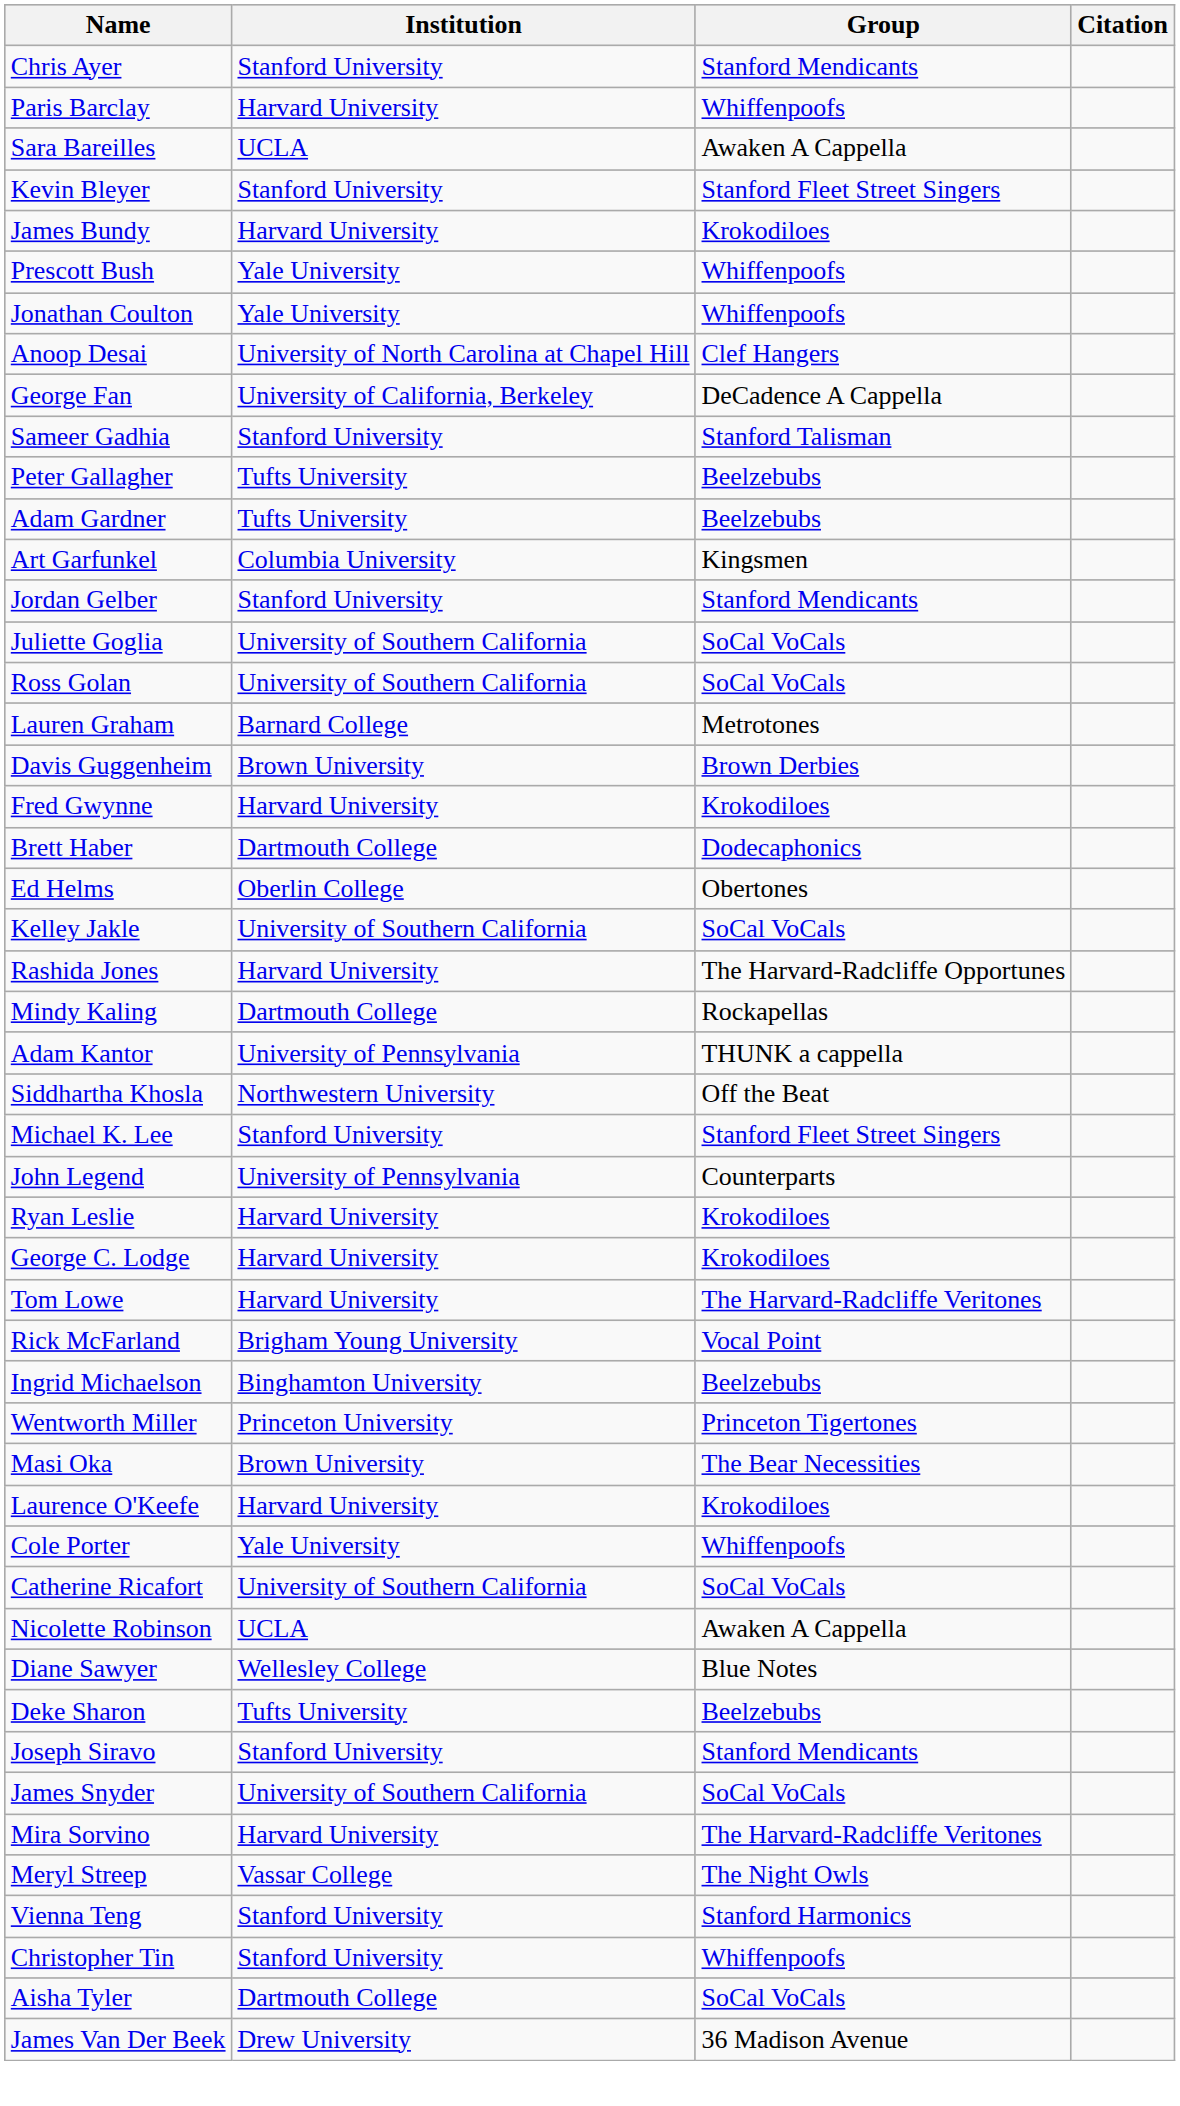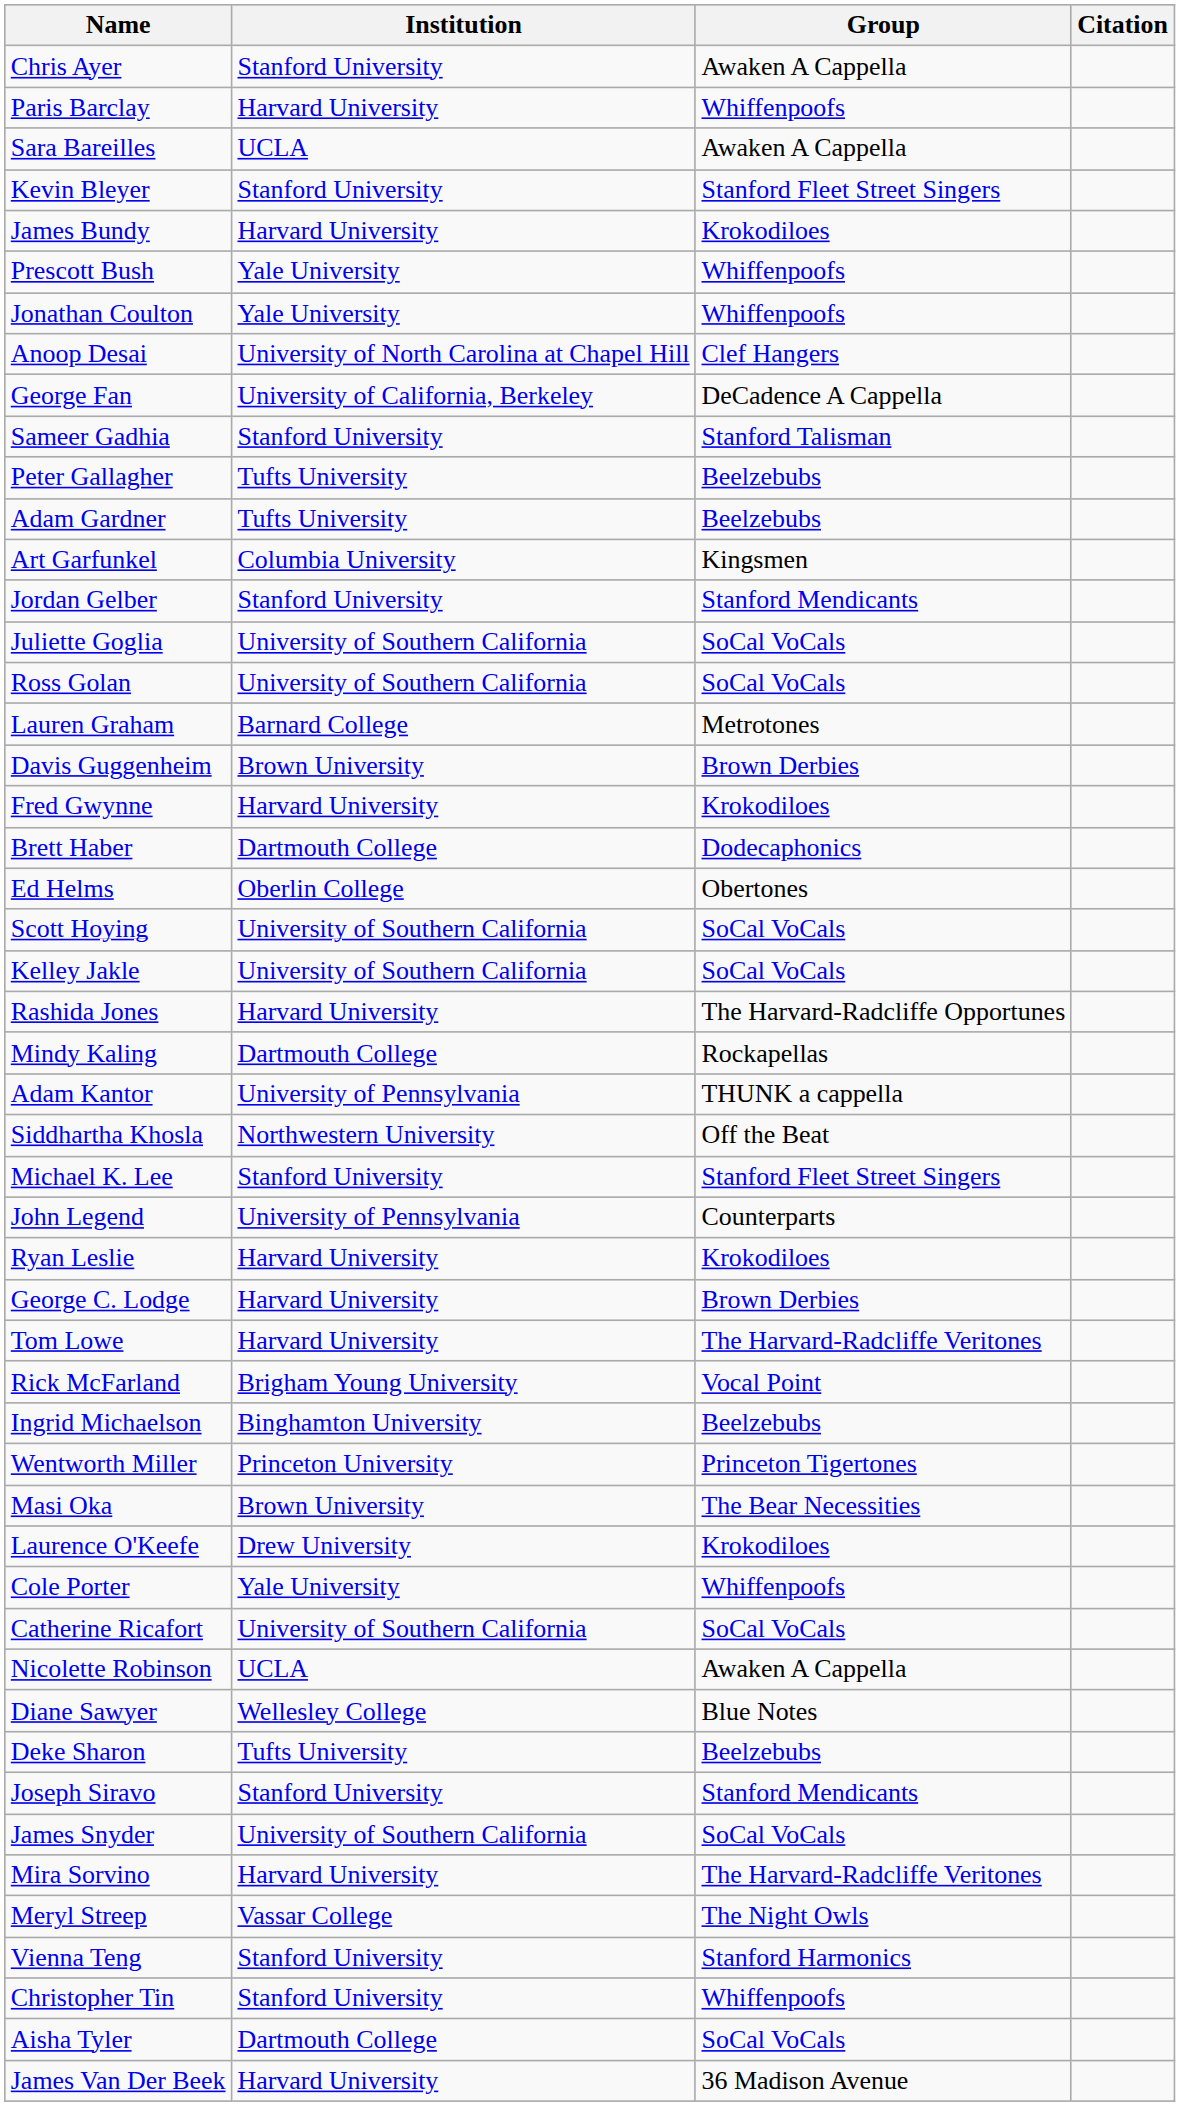 <table class="wikitable sortable">
 <tr>
 <th>Name</th>
 <th>Institution</th>
 <th>Group</th>
 <th class="unsortable">Citation</th>
 </tr>
 <tr>
 <td><a href='#'>Chris Ayer</a></td>
 <td><a href='#'>Stanford University</a></td>
-<td><a href='#'>Stanford Mendicants</a></td>
+<td>Awaken A Cappella</td>
 <td style="text-align:center;"></td>
 </tr>
 <tr>
 <td><a href='#'>Paris Barclay</a></td>
 <td><a href='#'>Harvard University</a></td>
 <td><a href='#'>Whiffenpoofs</a></td>
 <td style="text-align:center;"></td>
 </tr>
 <tr>
 <td><a href='#'>Sara Bareilles</a></td>
 <td><a href='#'>UCLA</a></td>
 <td>Awaken A Cappella</td>
 <td style="text-align:center;"></td>
 </tr>
 <tr>
 <td><a href='#'>Kevin Bleyer</a></td>
 <td><a href='#'>Stanford University</a></td>
 <td><a href='#'>Stanford Fleet Street Singers</a></td>
 <td style="text-align:center;"></td>
 </tr>
 <tr>
 <td><a href='#'>James Bundy</a></td>
 <td><a href='#'>Harvard University</a></td>
 <td><a href='#'>Krokodiloes</a></td>
 <td style="text-align:center;"></td>
 </tr>
 <tr>
 <td><a href='#'>Prescott Bush</a></td>
 <td><a href='#'>Yale University</a></td>
 <td><a href='#'>Whiffenpoofs</a></td>
 <td style="text-align:center;"></td>
 </tr>
 <tr>
 <td><a href='#'>Jonathan Coulton</a></td>
 <td><a href='#'>Yale University</a></td>
 <td><a href='#'>Whiffenpoofs</a></td>
 <td style="text-align:center;"></td>
 </tr>
 <tr>
 <td><a href='#'>Anoop Desai</a></td>
 <td><a href='#'>University of North Carolina at Chapel Hill</a></td>
 <td><a href='#'>Clef Hangers</a></td>
 <td style="text-align:center;"></td>
 </tr>
 <tr>
 <td><a href='#'>George Fan</a></td>
 <td><a href='#'>University of California, Berkeley</a></td>
 <td>DeCadence A Cappella</td>
 <td style="text-align:center;"></td>
 </tr>
 <tr>
 <td><a href='#'>Sameer Gadhia</a></td>
 <td><a href='#'>Stanford University</a></td>
 <td><a href='#'>Stanford Talisman</a></td>
 <td style="text-align:center;"></td>
 </tr>
 <tr>
 <td><a href='#'>Peter Gallagher</a></td>
 <td><a href='#'>Tufts University</a></td>
 <td><a href='#'>Beelzebubs</a></td>
 <td style="text-align:center;"></td>
 </tr>
 <tr>
 <td><a href='#'>Adam Gardner</a></td>
 <td><a href='#'>Tufts University</a></td>
 <td><a href='#'>Beelzebubs</a></td>
 <td style="text-align:center;"></td>
 </tr>
 <tr>
 <td><a href='#'>Art Garfunkel</a></td>
 <td><a href='#'>Columbia University</a></td>
 <td>Kingsmen</td>
 <td style="text-align:center;"></td>
 </tr>
 <tr>
 <td><a href='#'>Jordan Gelber</a></td>
 <td><a href='#'>Stanford University</a></td>
 <td><a href='#'>Stanford Mendicants</a></td>
 <td style="text-align:center;"></td>
 </tr>
 <tr>
 <td><a href='#'>Juliette Goglia</a></td>
 <td><a href='#'>University of Southern California</a></td>
 <td><a href='#'>SoCal VoCals</a></td>
 <td style="text-align:center;"></td>
 </tr>
 <tr>
 <td><a href='#'>Ross Golan</a></td>
 <td><a href='#'>University of Southern California</a></td>
 <td><a href='#'>SoCal VoCals</a></td>
 <td style="text-align:center;"></td>
 </tr>
 <tr>
 <td><a href='#'>Lauren Graham</a></td>
 <td><a href='#'>Barnard College</a></td>
 <td>Metrotones</td>
 <td style="text-align:center;"></td>
 </tr>
 <tr>
 <td><a href='#'>Davis Guggenheim</a></td>
 <td><a href='#'>Brown University</a></td>
 <td><a href='#'>Brown Derbies</a></td>
 <td style="text-align:center;"></td>
 </tr>
 <tr>
 <td><a href='#'>Fred Gwynne</a></td>
 <td><a href='#'>Harvard University</a></td>
 <td><a href='#'>Krokodiloes</a></td>
 <td style="text-align:center;"></td>
 </tr>
 <tr>
 <td><a href='#'>Brett Haber</a></td>
 <td><a href='#'>Dartmouth College</a></td>
 <td><a href='#'>Dodecaphonics</a></td>
 <td style="text-align:center;"></td>
 </tr>
 <tr>
 <td><a href='#'>Ed Helms</a></td>
 <td><a href='#'>Oberlin College</a></td>
 <td>Obertones</td>
 <td style="text-align:center;"></td>
 </tr>
 <tr>
+<td><a href='#'>Scott Hoying</a></td>
+<td><a href='#'>University of Southern California</a></td>
+<td><a href='#'>SoCal VoCals</a></td>
+<td style="text-align:center;"></td>
+</tr>
+<tr>
 <td><a href='#'>Kelley Jakle</a></td>
 <td><a href='#'>University of Southern California</a></td>
 <td><a href='#'>SoCal VoCals</a></td>
 <td style="text-align:center;"></td>
 </tr>
 <tr>
 <td><a href='#'>Rashida Jones</a></td>
 <td><a href='#'>Harvard University</a></td>
 <td>The Harvard-Radcliffe Opportunes</td>
 <td style="text-align:center;"></td>
 </tr>
 <tr>
 <td><a href='#'>Mindy Kaling</a></td>
 <td><a href='#'>Dartmouth College</a></td>
 <td>Rockapellas</td>
 <td style="text-align:center;"></td>
 </tr>
 <tr>
 <td><a href='#'>Adam Kantor</a></td>
 <td><a href='#'>University of Pennsylvania</a></td>
 <td>THUNK a cappella</td>
 <td style="text-align:center;"></td>
 </tr>
 <tr>
 <td><a href='#'>Siddhartha Khosla</a></td>
 <td><a href='#'>Northwestern University</a></td>
 <td>Off the Beat</td>
 <td style="text-align:center;"></td>
 </tr>
 <tr>
 <td><a href='#'>Michael K. Lee</a></td>
 <td><a href='#'>Stanford University</a></td>
 <td><a href='#'>Stanford Fleet Street Singers</a></td>
 <td style="text-align:center;"></td>
 </tr>
 <tr>
 <td><a href='#'>John Legend</a></td>
 <td><a href='#'>University of Pennsylvania</a></td>
 <td>Counterparts</td>
 <td style="text-align:center;"></td>
 </tr>
 <tr>
 <td><a href='#'>Ryan Leslie</a></td>
 <td><a href='#'>Harvard University</a></td>
 <td><a href='#'>Krokodiloes</a></td>
 <td style="text-align:center;"></td>
 </tr>
 <tr>
 <td><a href='#'>George C. Lodge</a></td>
 <td><a href='#'>Harvard University</a></td>
-<td><a href='#'>Krokodiloes</a></td>
+<td><a href='#'>Brown Derbies</a></td>
 <td style="text-align:center;"></td>
 </tr>
 <tr>
 <td><a href='#'>Tom Lowe</a></td>
 <td><a href='#'>Harvard University</a></td>
 <td><a href='#'>The Harvard-Radcliffe Veritones</a></td>
 <td style="text-align:center;"></td>
 </tr>
 <tr>
 <td><a href='#'>Rick McFarland</a></td>
 <td><a href='#'>Brigham Young University</a></td>
 <td><a href='#'>Vocal Point</a></td>
 <td style="text-align:center;"></td>
 </tr>
 <tr>
 <td><a href='#'>Ingrid Michaelson</a></td>
 <td><a href='#'>Binghamton University</a></td>
 <td><a href='#'>Beelzebubs</a></td>
 <td style="text-align:center;"></td>
 </tr>
 <tr>
 <td><a href='#'>Wentworth Miller</a></td>
 <td><a href='#'>Princeton University</a></td>
 <td><a href='#'>Princeton Tigertones</a></td>
 <td style="text-align:center;"></td>
 </tr>
 <tr>
 <td><a href='#'>Masi Oka</a></td>
 <td><a href='#'>Brown University</a></td>
 <td><a href='#'>The Bear Necessities</a></td>
 <td style="text-align:center;"></td>
 </tr>
 <tr>
 <td><a href='#'>Laurence O'Keefe</a></td>
-<td><a href='#'>Harvard University</a></td>
+<td><a href='#'>Drew University</a></td>
 <td><a href='#'>Krokodiloes</a></td>
 <td style="text-align:center;"></td>
 </tr>
 <tr>
 <td><a href='#'>Cole Porter</a></td>
 <td><a href='#'>Yale University</a></td>
 <td><a href='#'>Whiffenpoofs</a></td>
 <td style="text-align:center;"></td>
 </tr>
 <tr>
 <td><a href='#'>Catherine Ricafort</a></td>
 <td><a href='#'>University of Southern California</a></td>
 <td><a href='#'>SoCal VoCals</a></td>
 <td style="text-align:center;"></td>
 </tr>
 <tr>
 <td><a href='#'>Nicolette Robinson</a></td>
 <td><a href='#'>UCLA</a></td>
 <td>Awaken A Cappella</td>
 <td style="text-align:center;"></td>
 </tr>
 <tr>
 <td><a href='#'>Diane Sawyer</a></td>
 <td><a href='#'>Wellesley College</a></td>
 <td>Blue Notes</td>
 <td style="text-align:center;"></td>
 </tr>
 <tr>
 <td><a href='#'>Deke Sharon</a></td>
 <td><a href='#'>Tufts University</a></td>
 <td><a href='#'>Beelzebubs</a></td>
 <td style="text-align:center;"></td>
 </tr>
 <tr>
 <td><a href='#'>Joseph Siravo</a></td>
 <td><a href='#'>Stanford University</a></td>
 <td><a href='#'>Stanford Mendicants</a></td>
 <td style="text-align:center;"></td>
 </tr>
 <tr>
 <td><a href='#'>James Snyder</a></td>
 <td><a href='#'>University of Southern California</a></td>
 <td><a href='#'>SoCal VoCals</a></td>
 <td style="text-align:center;"></td>
 </tr>
 <tr>
 <td><a href='#'>Mira Sorvino</a></td>
 <td><a href='#'>Harvard University</a></td>
 <td><a href='#'>The Harvard-Radcliffe Veritones</a></td>
 <td style="text-align:center;"></td>
 </tr>
 <tr>
 <td><a href='#'>Meryl Streep</a></td>
 <td><a href='#'>Vassar College</a></td>
 <td><a href='#'>The Night Owls</a></td>
 <td style="text-align:center;"></td>
 </tr>
 <tr>
 <td><a href='#'>Vienna Teng</a></td>
 <td><a href='#'>Stanford University</a></td>
 <td><a href='#'>Stanford Harmonics</a></td>
 <td style="text-align:center;"></td>
 </tr>
 <tr>
 <td><a href='#'>Christopher Tin</a></td>
 <td><a href='#'>Stanford University</a></td>
 <td><a href='#'>Whiffenpoofs</a></td>
 <td style="text-align:center;"></td>
 </tr>
 <tr>
 <td><a href='#'>Aisha Tyler</a></td>
 <td><a href='#'>Dartmouth College</a></td>
 <td><a href='#'>SoCal VoCals</a></td>
 <td style="text-align:center;"></td>
 </tr>
 <tr>
 <td><a href='#'>James Van Der Beek</a></td>
-<td><a href='#'>Drew University</a></td>
+<td><a href='#'>Harvard University</a></td>
 <td>36 Madison Avenue</td>
 <td style="text-align:center;"></td>
 </tr>
 </table>
